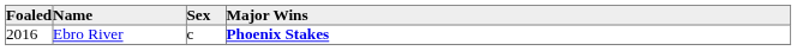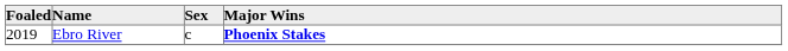 <table border="1" cellpadding="0" style="border-collapse: collapse; font-size:90%">
 <tr bgcolor="#eeeeee">
 <td width="35px"><strong>Foaled</strong></td>
 <td width="120px"><strong>Name</strong></td>
 <td width="35px"><strong>Sex</strong></td>
 <td width="510px"><strong>Major Wins</strong></td>
 </tr>
 <tr>
-<td>2016</td>
+<td>2019</td>
 <td><a href='#'>Ebro River</a></td>
 <td>c</td>
 <td><strong><a href='#'>Phoenix Stakes</a></strong></td>
 </tr>
 <tr>
 </tr>
 </table>
